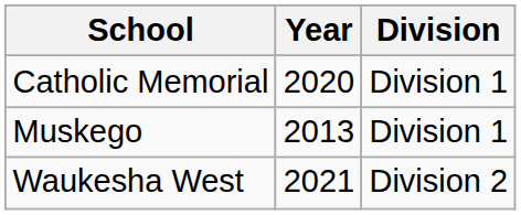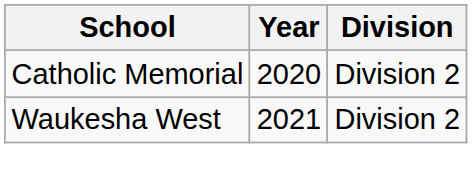 <table class="wikitable">
 <tr>
 <th>School</th>
 <th>Year</th>
 <th>Division</th>
 </tr>
 <tr>
 <td>Catholic Memorial</td>
 <td>2020</td>
-<td>Division 1</td>
-</tr>
-<tr>
-<td>Muskego</td>
-<td>2013</td>
-<td>Division 1</td>
+<td>Division 2</td>
 </tr>
 <tr>
 <td>Waukesha West</td>
 <td>2021</td>
 <td>Division 2</td>
 </tr>
 </table>
